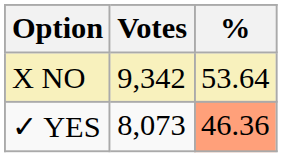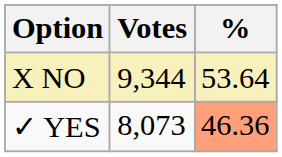 <table class="wikitable">
 <tr>
 <th>Option</th>
 <th>Votes</th>
 <th>%</th>
 </tr>
 <tr>
 <td style=background:#f8f1bd>X NO</td>
-<td style=background:#f8f1bd>9,342</td>
+<td style=background:#f8f1bd>9,344</td>
 <td style=background:#f8f1bd>53.64</td>
 </tr>
 <tr>
 <td>✓ YES</td>
 <td>8,073</td>
 <td style="background: lightsalmon;">46.36</td>
 </tr>
 </table>
